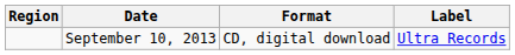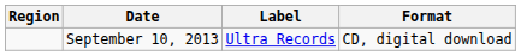 <table class="wikitable">
 <tr>
 <th>Region</th>
 <th>Date</th>
+<th>Label</th>
 <th>Format</th>
-<th>Label</th>
 </tr>
 <tr>
 <td><br></td>
 <td>September 10, 2013</td>
+<td><a href='#'>Ultra Records</a></td>
 <td>CD, digital download</td>
-<td><a href='#'>Ultra Records</a></td>
 </tr>
 </table>
